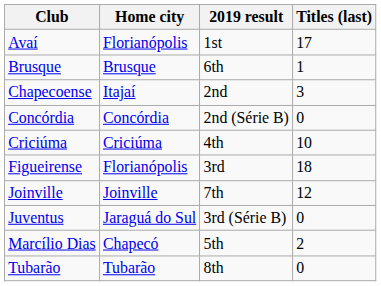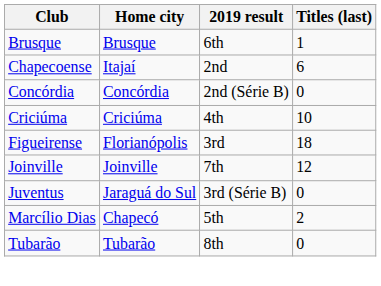 <table class="wikitable">
 <tr>
 <th>Club</th>
 <th>Home city</th>
 <th>2019 result</th>
 <th>Titles (last)</th>
-</tr>
-<tr>
-<td><a href='#'>Avaí</a></td>
-<td><a href='#'>Florianópolis</a></td>
-<td>1st</td>
-<td>17 </td>
 </tr>
 <tr>
 <td><a href='#'>Brusque</a></td>
 <td><a href='#'>Brusque</a></td>
 <td>6th</td>
 <td>1 </td>
 </tr>
 <tr>
 <td><a href='#'>Chapecoense</a></td>
 <td><a href='#'>Itajaí</a></td>
 <td>2nd</td>
-<td>3 </td>
+<td>6 </td>
 </tr>
 <tr>
 <td><a href='#'>Concórdia</a></td>
 <td><a href='#'>Concórdia</a></td>
 <td>2nd (Série B)</td>
 <td>0</td>
 </tr>
 <tr>
 <td><a href='#'>Criciúma</a></td>
 <td><a href='#'>Criciúma</a></td>
 <td>4th</td>
 <td>10 </td>
 </tr>
 <tr>
 <td><a href='#'>Figueirense</a></td>
 <td><a href='#'>Florianópolis</a></td>
 <td>3rd</td>
 <td>18 </td>
 </tr>
 <tr>
 <td><a href='#'>Joinville</a></td>
 <td><a href='#'>Joinville</a></td>
 <td>7th</td>
 <td>12 </td>
 </tr>
 <tr>
 <td><a href='#'>Juventus</a></td>
 <td><a href='#'>Jaraguá do Sul</a></td>
 <td>3rd (Série B)</td>
 <td>0</td>
 </tr>
 <tr>
 <td><a href='#'>Marcílio Dias</a></td>
 <td><a href='#'>Chapecó</a></td>
 <td>5th</td>
 <td>2 </td>
 </tr>
 <tr>
 <td><a href='#'>Tubarão</a></td>
 <td><a href='#'>Tubarão</a></td>
 <td>8th</td>
 <td>0</td>
 </tr>
 </table>
